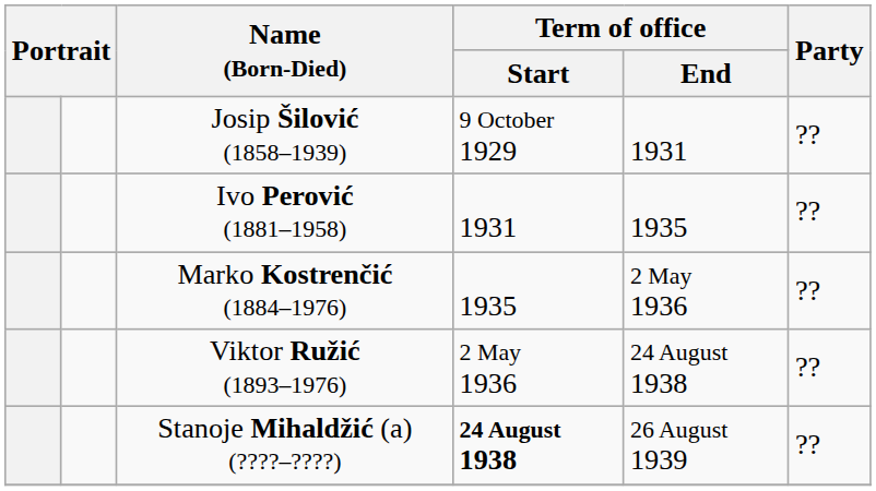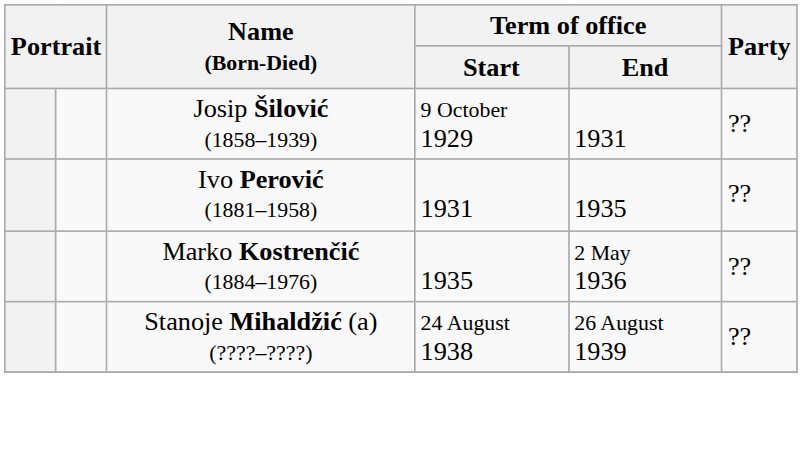 <table class="wikitable" style="text-align:left">
 <tr>
 <th rowspan=2 colspan="2" width=40>Portrait</th>
 <th rowspan="2" width=180>Name<br><small>(Born-Died)</small></th>
 <th colspan=2 width=180>Term of office</th>
 <th rowspan="2">Party</th>
 </tr>
 <tr>
 <th>Start</th>
 <th>End</th>
 </tr>
 <tr>
 <th></th>
 <td></td>
 <td align="center">Josip <strong>Šilović</strong><br><small>(1858–1939)</small></td>
 <td><small>9 October</small><br>1929</td>
 <td><small></small><br>1931</td>
 <td>??</td>
 </tr>
 <tr>
 <th></th>
 <td></td>
 <td align="center">Ivo <strong>Perović</strong><br><small>(1881–1958)</small></td>
 <td><small></small><br>1931</td>
 <td><small></small><br>1935</td>
 <td>??</td>
 </tr>
 <tr>
 <th></th>
 <td></td>
 <td align="center">Marko <strong>Kostrenčić</strong><br><small>(1884–1976)</small></td>
 <td><small></small><br>1935</td>
 <td><small>2 May</small><br>1936</td>
 <td>??</td>
 </tr>
 <tr>
 <th></th>
 <td></td>
-<td align="center">Viktor <strong>Ružić</strong><br><small>(1893–1976)</small></td>
-<td><small>2 May</small><br>1936</td>
+<td align="center">Stanoje <strong>Mihaldžić</strong> (a)<br><small>(????–????)</small></td>
 <td><small>24 August</small><br>1938</td>
-<td>??</td>
-</tr>
-<tr>
-<th></th>
-<td></td>
-<td align="center">Stanoje <strong>Mihaldžić</strong> (a)<br><small>(????–????)</small></td>
-<td><strong><small>24 August</small><br>1938</strong></td>
 <td><small>26 August</small><br>1939</td>
 <td>??</td>
 </tr>
 <tr>
 </tr>
 </table>
